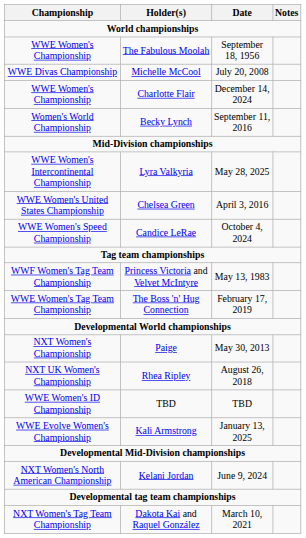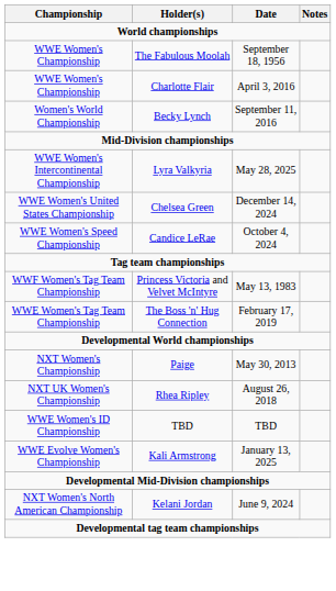 <table class="sortable wikitable" style="font-size:90%; text-align:center; width:70%;">
 <tr>
 <th>Championship</th>
 <th>Holder(s)</th>
 <th>Date</th>
 <th>Notes</th>
 </tr>
 <tr>
 <td colspan=4 style="text-align:center"><strong>World championships</strong></td>
 </tr>
 <tr>
 <td><a href='#'>WWE Women's Championship</a><br></td>
 <td><a href='#'>The Fabulous Moolah</a></td>
 <td>September 18, 1956</td>
 <td style="text-align:left"></td>
 </tr>
 <tr>
-<td><a href='#'>WWE Divas Championship</a></td>
-<td><a href='#'>Michelle McCool</a></td>
-<td>July 20, 2008</td>
-<td></td>
-</tr>
-<tr>
 <td><a href='#'>WWE Women's Championship</a><br></td>
 <td><a href='#'>Charlotte Flair</a></td>
-<td>December 14, 2024</td>
+<td>April 3, 2016</td>
 <td></td>
 </tr>
 <tr>
 <td><a href='#'>Women's World Championship</a></td>
 <td><a href='#'>Becky Lynch</a></td>
 <td>September 11, 2016</td>
 <td style="text-align:left"></td>
 </tr>
 <tr>
 <td colspan=4 style="text-align:center"><strong>Mid-Division championships</strong></td>
 </tr>
 <tr>
 <td><a href='#'>WWE Women's Intercontinental Championship</a></td>
 <td><a href='#'>Lyra Valkyria</a></td>
 <td>May 28, 2025</td>
 <td style="text-align:left"></td>
 </tr>
 <tr>
 <td><a href='#'>WWE Women's United States Championship</a></td>
 <td><a href='#'>Chelsea Green</a></td>
-<td>April 3, 2016</td>
+<td>December 14, 2024</td>
 <td style="text-align:left"></td>
 </tr>
 <tr>
 <td><a href='#'>WWE Women's Speed Championship</a></td>
 <td><a href='#'>Candice LeRae</a></td>
 <td>October 4, 2024</td>
 <td style="text-align:left"></td>
 </tr>
 <tr>
 <td colspan=4 style="text-align:center"><strong>Tag team championships</strong></td>
 </tr>
 <tr>
 <td><a href='#'>WWF Women's Tag Team Championship</a></td>
 <td><a href='#'>Princess Victoria</a> and <a href='#'>Velvet McIntyre</a></td>
 <td>May 13, 1983</td>
 <td style="text-align:left"></td>
 </tr>
 <tr>
 <td><a href='#'>WWE Women's Tag Team Championship</a></td>
 <td><a href='#'>The Boss 'n' Hug Connection</a><br></td>
 <td>February 17, 2019</td>
 <td></td>
 </tr>
 <tr>
 <td colspan="4"><strong>Developmental World championships</strong></td>
 </tr>
 <tr>
 <td><a href='#'>NXT Women's Championship</a></td>
 <td><a href='#'>Paige</a></td>
 <td>May 30, 2013</td>
 <td style="text-align:left"></td>
 </tr>
 <tr>
 <td><a href='#'>NXT UK Women's Championship</a></td>
 <td><a href='#'>Rhea Ripley</a></td>
 <td>August 26, 2018</td>
 <td style="text-align:left"></td>
 </tr>
 <tr>
 <td><a href='#'>WWE Women's ID Championship</a></td>
 <td>TBD</td>
 <td>TBD</td>
 <td style="text-align:left"></td>
 </tr>
 <tr>
 <td><a href='#'>WWE Evolve Women's Championship</a></td>
 <td><a href='#'>Kali Armstrong</a></td>
 <td>January 13, 2025</td>
 <td></td>
 </tr>
 <tr>
 <td colspan="4"><strong>Developmental Mid-Division championships</strong></td>
 </tr>
 <tr>
 <td><a href='#'>NXT Women's North American Championship</a></td>
 <td><a href='#'>Kelani Jordan</a></td>
 <td>June 9, 2024</td>
 <td style="text-align:left"></td>
 </tr>
 <tr>
 <td colspan="4"><strong>Developmental tag team championships</strong></td>
 </tr>
-<tr>
-<td><a href='#'>NXT Women's Tag Team Championship</a></td>
-<td><a href='#'>Dakota Kai</a> and <a href='#'>Raquel González</a></td>
-<td>March 10, 2021</td>
-<td></td>
-</tr>
 </table>
